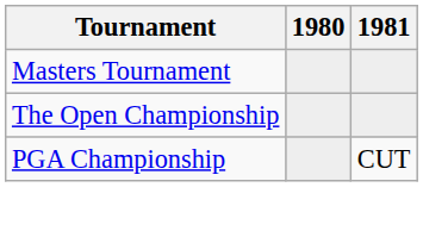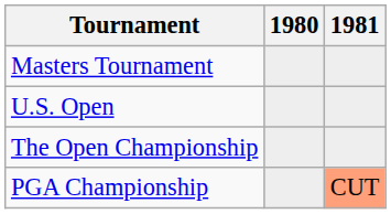 <table class="wikitable" style="font-size:95%;text-align:center;">
 <tr>
 <th>Tournament</th>
 <th>1980</th>
 <th>1981</th>
 </tr>
 <tr>
 <td align=left><a href='#'>Masters Tournament</a></td>
 <td style="background:#eeeeee;"></td>
 <td style="background:#eeeeee;"></td>
 </tr>
 <tr>
+<td align=left><a href='#'>U.S. Open</a></td>
+<td style="background:#eeeeee;"></td>
+<td style="background:#eeeeee;"></td>
+</tr>
+<tr>
 <td align=left><a href='#'>The Open Championship</a></td>
 <td style="background:#eeeeee;"></td>
 <td style="background:#eeeeee;"></td>
 </tr>
 <tr>
 <td align=left><a href='#'>PGA Championship</a></td>
 <td style="background:#eeeeee;"></td>
-<td>CUT</td>
+<td style="background: lightsalmon;">CUT</td>
 </tr>
 </table>
